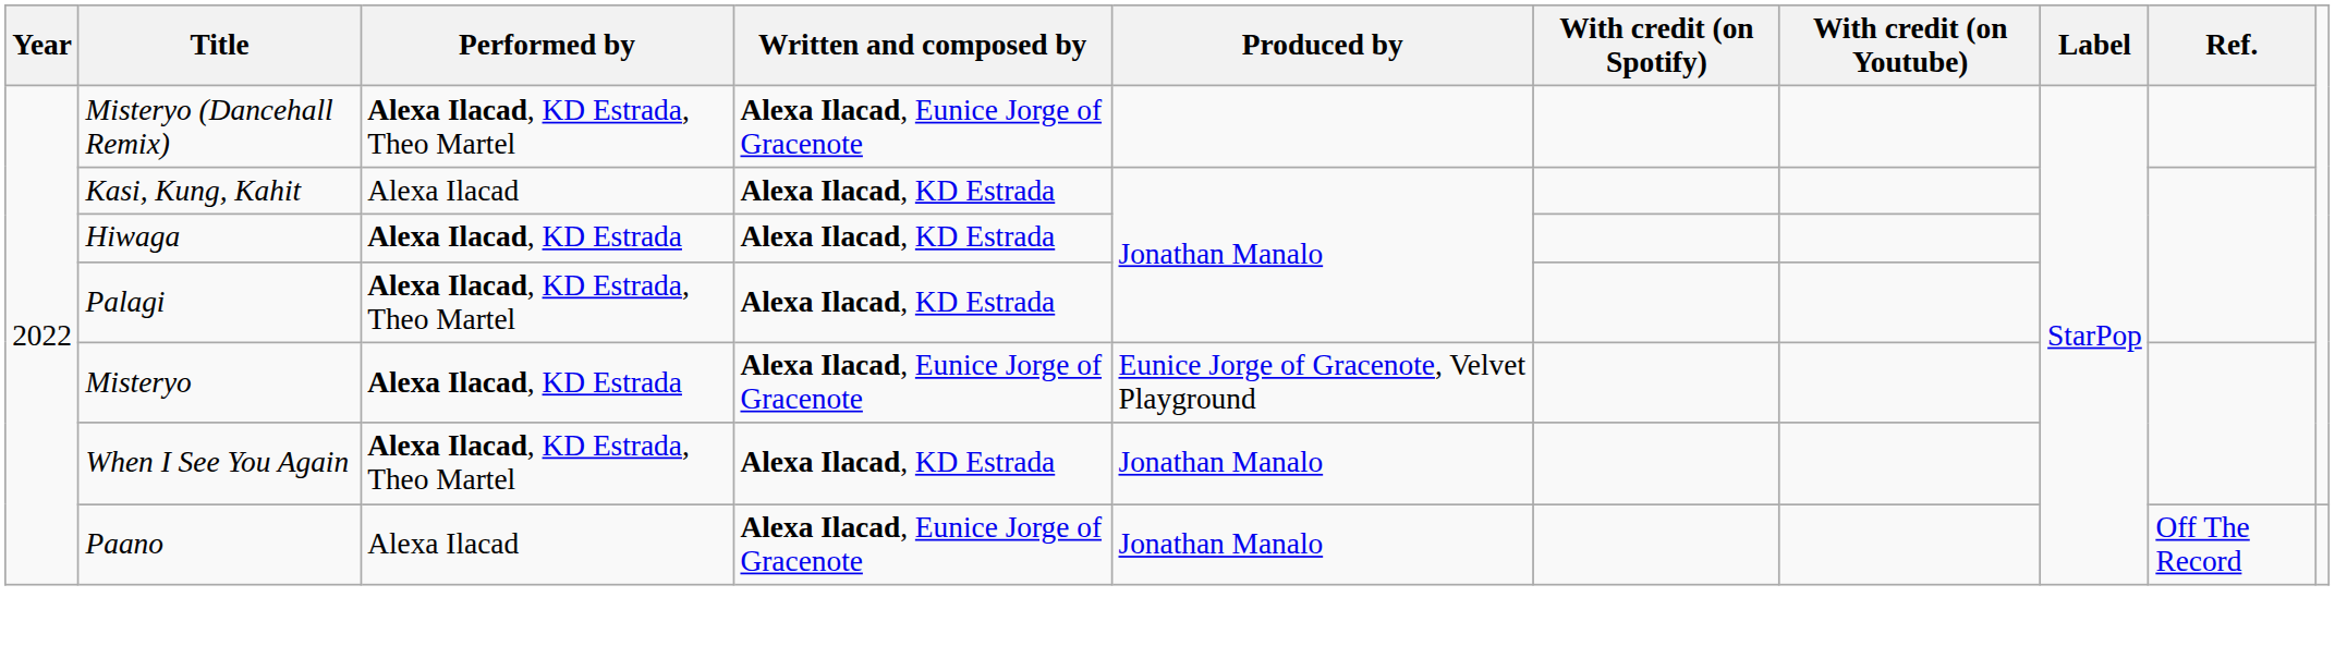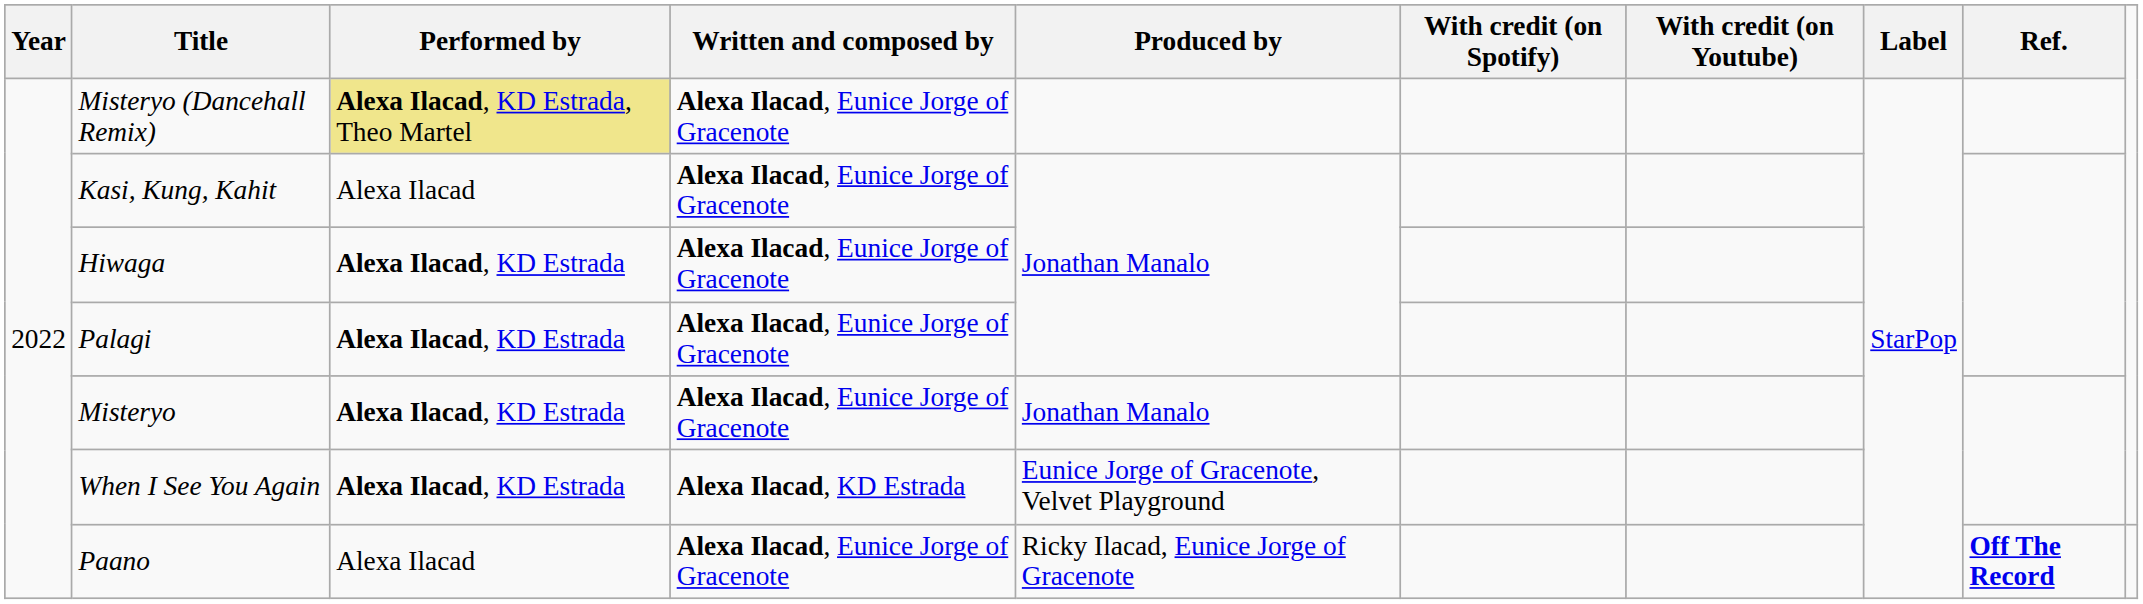 <table class="wikitable">
 <tr>
 <th>Year</th>
 <th>Title</th>
 <th>Performed by</th>
 <th>Written and composed by</th>
 <th>Produced by</th>
 <th>With credit (on Spotify)</th>
 <th>With credit (on Youtube)</th>
 <th>Label</th>
 <th>Ref.</th>
 </tr>
 <tr>
 <td rowspan="7">2022</td>
 <td><em>Misteryo (Dancehall Remix)</em></td>
-<td><strong>Alexa Ilacad</strong>, <a href='#'>KD Estrada</a>, Theo Martel</td>
+<td style="background: khaki;"><strong>Alexa Ilacad</strong>, <a href='#'>KD Estrada</a>, Theo Martel</td>
 <td><strong>Alexa Ilacad</strong>, <a href='#'>Eunice Jorge of Gracenote</a></td>
 <td></td>
 <td></td>
 <td></td>
 <td rowspan="7"><a href='#'>StarPop</a></td>
 <td></td>
 </tr>
 <tr>
 <td><em>Kasi, Kung, Kahit</em></td>
 <td>Alexa Ilacad</td>
-<td><strong>Alexa Ilacad</strong>, <a href='#'>KD Estrada</a></td>
+<td><strong>Alexa Ilacad</strong>, <a href='#'>Eunice Jorge of Gracenote</a></td>
 <td rowspan="3"><a href='#'>Jonathan Manalo</a></td>
 <td></td>
 <td></td>
 <td rowspan="3"></td>
 </tr>
 <tr>
 <td><em>Hiwaga</em></td>
 <td><strong>Alexa Ilacad</strong>, <a href='#'>KD Estrada</a></td>
-<td><strong>Alexa Ilacad</strong>, <a href='#'>KD Estrada</a></td>
+<td><strong>Alexa Ilacad</strong>, <a href='#'>Eunice Jorge of Gracenote</a></td>
 <td></td>
 <td></td>
 </tr>
 <tr>
 <td><em>Palagi</em></td>
-<td><strong>Alexa Ilacad</strong>, <a href='#'>KD Estrada</a>, Theo Martel</td>
 <td><strong>Alexa Ilacad</strong>, <a href='#'>KD Estrada</a></td>
+<td><strong>Alexa Ilacad</strong>, <a href='#'>Eunice Jorge of Gracenote</a></td>
 <td></td>
 <td></td>
 </tr>
 <tr>
 <td><em>Misteryo</em></td>
 <td><strong>Alexa Ilacad</strong>, <a href='#'>KD Estrada</a></td>
 <td><strong>Alexa Ilacad</strong>, <a href='#'>Eunice Jorge of Gracenote</a></td>
-<td><a href='#'>Eunice Jorge of Gracenote</a>, Velvet Playground</td>
+<td><a href='#'>Jonathan Manalo</a></td>
 <td></td>
 <td></td>
 <td rowspan="2"></td>
 </tr>
 <tr>
 <td><em>When I See You Again</em></td>
-<td><strong>Alexa Ilacad</strong>, <a href='#'>KD Estrada</a>, Theo Martel</td>
 <td><strong>Alexa Ilacad</strong>, <a href='#'>KD Estrada</a></td>
-<td><a href='#'>Jonathan Manalo</a></td>
+<td><strong>Alexa Ilacad</strong>, <a href='#'>KD Estrada</a></td>
+<td><a href='#'>Eunice Jorge of Gracenote</a>, Velvet Playground</td>
 <td></td>
 <td></td>
 </tr>
 <tr>
 <td><em>Paano</em></td>
 <td>Alexa Ilacad</td>
 <td><strong>Alexa Ilacad</strong>, <a href='#'>Eunice Jorge of Gracenote</a></td>
-<td><a href='#'>Jonathan Manalo</a></td>
+<td>Ricky Ilacad, <a href='#'>Eunice Jorge of Gracenote</a></td>
 <td></td>
 <td></td>
-<td><a href='#'>Off The Record</a></td>
+<td><strong><a href='#'>Off The Record</a></strong></td>
 <td></td>
 </tr>
 </table>
